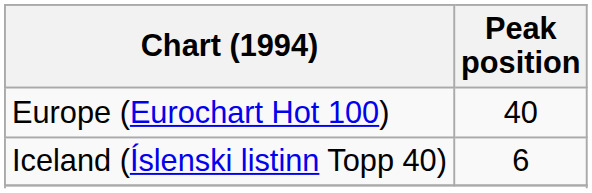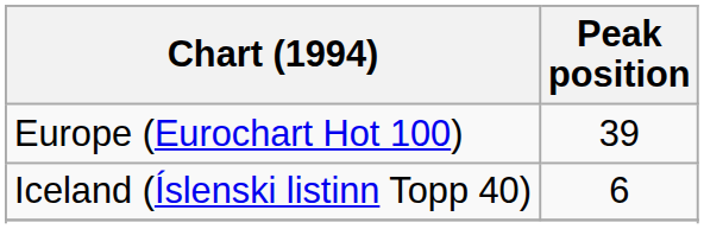 <table class="wikitable sortable">
 <tr>
 <th>Chart (1994)</th>
 <th>Peak<br>position</th>
 </tr>
 <tr>
 <td>Europe (<a href='#'>Eurochart Hot 100</a>)</td>
-<td style="text-align:center;">40</td>
+<td style="text-align:center;">39</td>
 </tr>
 <tr>
 <td>Iceland (<a href='#'>Íslenski listinn</a> Topp 40)</td>
 <td style="text-align:center;">6</td>
 </tr>
 <tr>
 </tr>
 <tr>
 </tr>
 <tr>
 </tr>
 </table>
